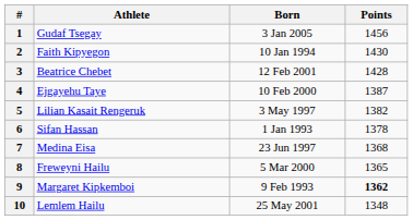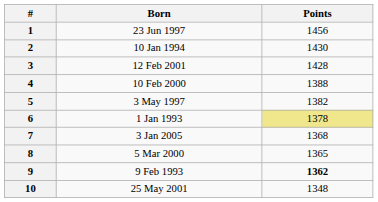 <table class="wikitable" width=80% style="font-size:90%; text-align:center;">
 <tr>
 <th>#</th>
-<th>Athlete</th>
 <th>Born</th>
 <th>Points</th>
 </tr>
 <tr>
 <th>1</th>
-<td align=left> <a href='#'>Gudaf Tsegay</a></td>
-<td>3 Jan 2005</td>
+<td>23 Jun 1997</td>
 <td>1456</td>
 </tr>
 <tr>
 <th>2</th>
-<td align=left> <a href='#'>Faith Kipyegon</a></td>
 <td>10 Jan 1994</td>
 <td>1430</td>
 </tr>
 <tr>
 <th>3</th>
-<td align=left> <a href='#'>Beatrice Chebet</a></td>
 <td>12 Feb 2001</td>
 <td>1428</td>
 </tr>
 <tr>
 <th>4</th>
-<td align=left> <a href='#'>Ejgayehu Taye</a></td>
 <td>10 Feb 2000</td>
-<td>1387</td>
+<td>1388</td>
 </tr>
 <tr>
 <th>5</th>
-<td align=left> <a href='#'>Lilian Kasait Rengeruk</a></td>
 <td>3 May 1997</td>
 <td>1382</td>
 </tr>
 <tr>
 <th>6</th>
-<td align=left> <a href='#'>Sifan Hassan</a></td>
 <td>1 Jan 1993</td>
-<td>1378</td>
+<td style="background: khaki;">1378</td>
 </tr>
 <tr>
 <th>7</th>
-<td align=left> <a href='#'>Medina Eisa</a></td>
-<td>23 Jun 1997</td>
+<td>3 Jan 2005</td>
 <td>1368</td>
 </tr>
 <tr>
 <th>8</th>
-<td align=left> <a href='#'>Freweyni Hailu</a></td>
 <td>5 Mar 2000</td>
 <td>1365</td>
 </tr>
 <tr>
 <th>9</th>
-<td align=left> <a href='#'>Margaret Kipkemboi</a></td>
 <td>9 Feb 1993</td>
 <td><strong>1362</strong></td>
 </tr>
 <tr>
 <th>10</th>
-<td align=left> <a href='#'>Lemlem Hailu</a></td>
 <td>25 May 2001</td>
 <td>1348</td>
 </tr>
 </table>
